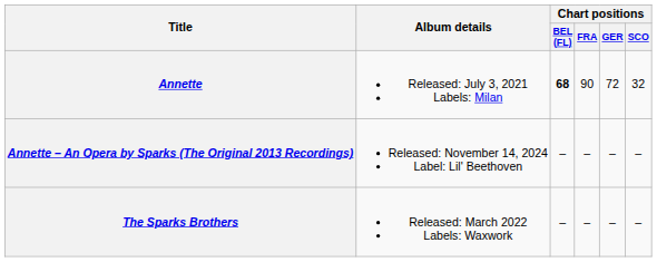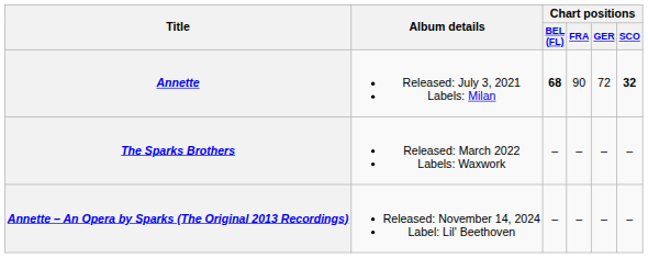 <table class="wikitable plainrowheaders" style=text-align:center;>
 <tr>
 <th rowspan="2">Title</th>
 <th rowspan="2">Album details</th>
 <th colspan="4">Chart positions</th>
 </tr>
 <tr style="font-size:smaller;">
 <th width="20"><a href='#'>BEL<br>(FL)</a><br></th>
 <th width="20"><a href='#'>FRA</a><br></th>
 <th width="20"><a href='#'>GER</a><br></th>
 <th width="20"><a href='#'>SCO</a><br></th>
 </tr>
 <tr>
 <th scope="row"><em><a href='#'>Annette</a></em></th>
 <td><br><ul><li>Released: July 3, 2021</li><li>Labels: <a href='#'>Milan</a></li></ul></td>
 <td><strong>68</strong></td>
 <td>90</td>
 <td>72</td>
-<td>32</td>
+<td><strong>32</strong></td>
+</tr>
+<tr>
+<th scope="row"><em><a href='#'>The Sparks Brothers</a></em></th>
+<td><br><ul><li>Released: March 2022</li><li>Labels: Waxwork</li></ul></td>
+<td>–</td>
+<td>–</td>
+<td>–</td>
+<td>–</td>
 </tr>
 <tr>
 <th scope="row"><em><a href='#'>Annette – An Opera by Sparks (The Original 2013 Recordings)</a></em></th>
 <td><br><ul><li>Released: November 14, 2024</li><li>Label: Lil' Beethoven</li></ul></td>
 <td>–</td>
 <td>–</td>
 <td>–</td>
 <td>–</td>
 </tr>
-<tr>
-<th scope="row"><em><a href='#'>The Sparks Brothers</a></em></th>
-<td><br><ul><li>Released: March 2022</li><li>Labels: Waxwork</li></ul></td>
-<td>–</td>
-<td>–</td>
-<td>–</td>
-<td>–</td>
-</tr>
 </table>
